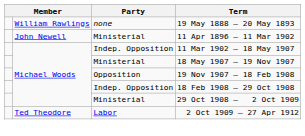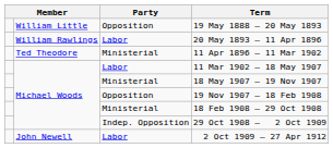 <table class="wikitable">
 <tr>
 <th colspan="2">Member</th>
 <th>Party</th>
 <th>Term</th>
 </tr>
 <tr>
 <td></td>
-<td><a href='#'>William Rawlings</a></td>
-<td><em>none</em></td>
+<td><a href='#'>William Little</a></td>
+<td>Opposition</td>
 <td>19 May 1888 – 20 May 1893</td>
 </tr>
 <tr>
 <td> </td>
-<td><a href='#'>John Newell</a></td>
+<td><a href='#'>William Rawlings</a></td>
+<td><a href='#'>Labor</a></td>
+<td>20 May 1893 – 11 Apr 1896</td>
+</tr>
+<tr>
+<td> </td>
+<td><a href='#'>Ted Theodore</a></td>
 <td>Ministerial</td>
 <td>11 Apr 1896 – 11 Mar 1902</td>
 </tr>
 <tr>
 <td> </td>
 <td rowspan=5><a href='#'>Michael Woods</a></td>
-<td>Indep. Opposition</td>
+<td><a href='#'>Labor</a></td>
 <td>11 Mar 1902 – 18 May 1907</td>
 </tr>
 <tr>
 <td> </td>
 <td>Ministerial</td>
 <td>18 May 1907 – 19 Nov 1907</td>
 </tr>
 <tr>
 <td> </td>
 <td>Opposition</td>
 <td>19 Nov 1907 – 18 Feb 1908</td>
 </tr>
 <tr>
 <td> </td>
-<td>Indep. Opposition</td>
+<td>Ministerial</td>
 <td>18 Feb 1908 – 29 Oct 1908</td>
 </tr>
 <tr>
 <td> </td>
-<td>Ministerial</td>
+<td>Indep. Opposition</td>
 <td>29 Oct 1908 –   2 Oct 1909</td>
 </tr>
 <tr>
 <td> </td>
-<td><a href='#'>Ted Theodore</a></td>
+<td><a href='#'>John Newell</a></td>
 <td><a href='#'>Labor</a></td>
 <td>  2 Oct 1909 – 27 Apr 1912</td>
 </tr>
 </table>
